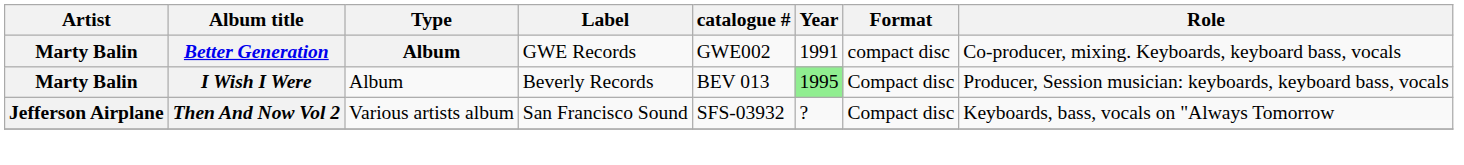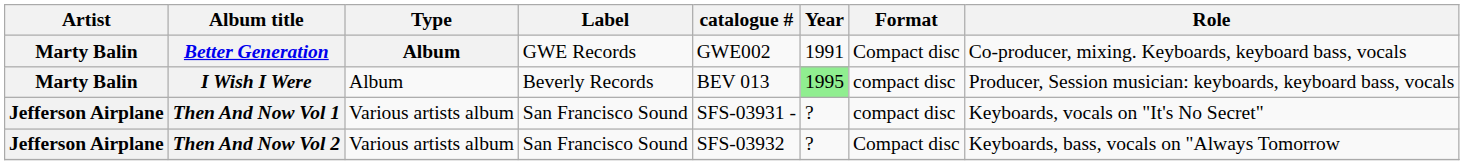 <table class="wikitable plainrowheaders sortable">
 <tr>
 <th scope="col">Artist</th>
 <th scope"col">Album title</th>
 <th scope="col">Type</th>
 <th scope="col">Label</th>
 <th scope="col" class="unsortable">catalogue #</th>
 <th scope="col">Year</th>
 <th scope="col">Format</th>
 <th scope="col">Role</th>
 </tr>
 <tr>
 <th scope="row">Marty Balin</th>
 <th scope="row"><em><a href='#'>Better Generation</a></em></th>
 <th scope="row">Album</th>
 <td>GWE Records</td>
 <td>GWE002</td>
 <td>1991</td>
-<td>compact disc</td>
+<td>Compact disc</td>
 <td>Co-producer, mixing. Keyboards, keyboard bass, vocals</td>
 </tr>
 <tr>
 <th scope="row">Marty Balin</th>
 <th scope="row"><em>I Wish I Were</em></th>
 <td>Album</td>
 <td>Beverly Records</td>
 <td>BEV 013</td>
 <td style="background: lightgreen;">1995</td>
-<td>Compact disc</td>
+<td>compact disc</td>
 <td>Producer, Session musician: keyboards, keyboard bass, vocals</td>
+</tr>
+<tr>
+<th scope="row">Jefferson Airplane</th>
+<th scope="row"><em>Then And Now Vol 1</em></th>
+<td>Various artists album</td>
+<td>San Francisco Sound</td>
+<td>SFS-03931 -</td>
+<td>?</td>
+<td>compact disc</td>
+<td>Keyboards, vocals on "It's No Secret"</td>
 </tr>
 <tr>
 <th scope="row">Jefferson Airplane</th>
 <th scope="row"><em>Then And Now Vol 2</em></th>
 <td>Various artists album</td>
 <td>San Francisco Sound</td>
 <td>SFS-03932</td>
 <td>?</td>
 <td>Compact disc</td>
 <td>Keyboards, bass, vocals on "Always Tomorrow</td>
 </tr>
 <tr>
 </tr>
 </table>
